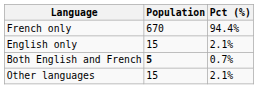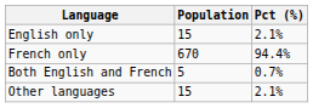 <table class="wikitable">
 <tr>
 <th>Language</th>
 <th>Population</th>
 <th>Pct (%)</th>
 </tr>
 <tr>
+<td>English only</td>
+<td>15</td>
+<td>2.1%</td>
+</tr>
+<tr>
 <td>French only</td>
 <td>670</td>
 <td>94.4%</td>
 </tr>
 <tr>
-<td>English only</td>
-<td>15</td>
-<td>2.1%</td>
-</tr>
-<tr>
 <td>Both English and French</td>
-<td><strong>5</strong></td>
+<td>5</td>
 <td>0.7%</td>
 </tr>
 <tr>
 <td>Other languages</td>
 <td>15</td>
 <td>2.1%</td>
 </tr>
 </table>
